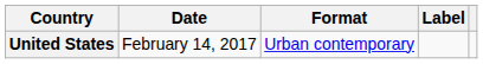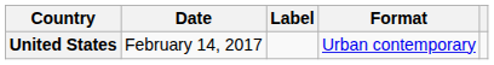 <table class="wikitable sortable plainrowheaders">
 <tr>
 <th scope="col">Country</th>
 <th scope="col">Date</th>
+<th scope="col">Label</th>
 <th scope="col">Format</th>
-<th scope="col">Label</th>
 <th scope="col" class="unsortable"></th>
 </tr>
 <tr>
 <th scope="row">United States</th>
 <td>February 14, 2017</td>
+<td></td>
 <td><a href='#'>Urban contemporary</a></td>
-<td></td>
 <td></td>
 </tr>
 </table>
